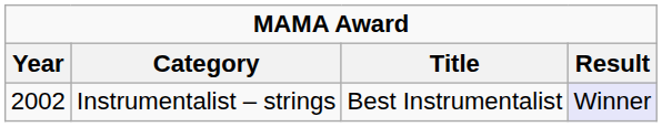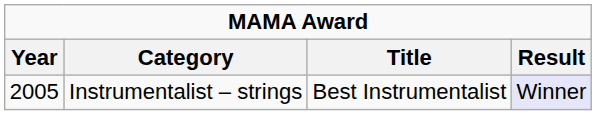 <table class="wikitable" border="1">
 <tr>
 <td colspan=5 align=center><strong>MAMA Award</strong></td>
 </tr>
 <tr>
 <th>Year</th>
 <th>Category</th>
 <th>Title</th>
 <th>Result</th>
 </tr>
 <tr style="text-align:center;">
-<td>2002</td>
+<td>2005</td>
 <td>Instrumentalist – strings</td>
 <td>Best Instrumentalist</td>
 <td style="background: lavender;">Winner</td>
 </tr>
 </table>
